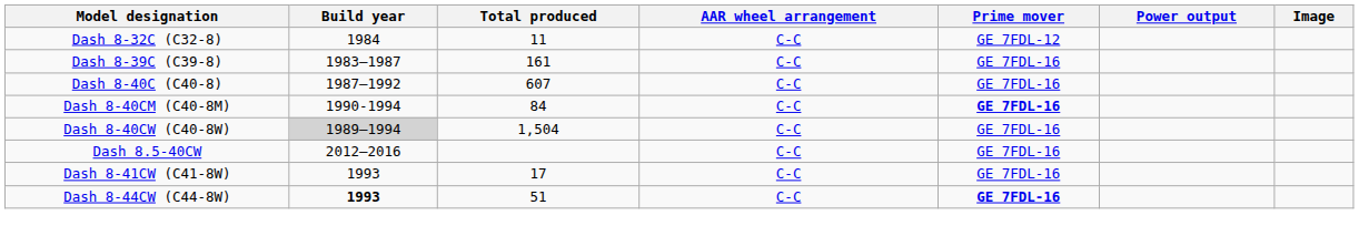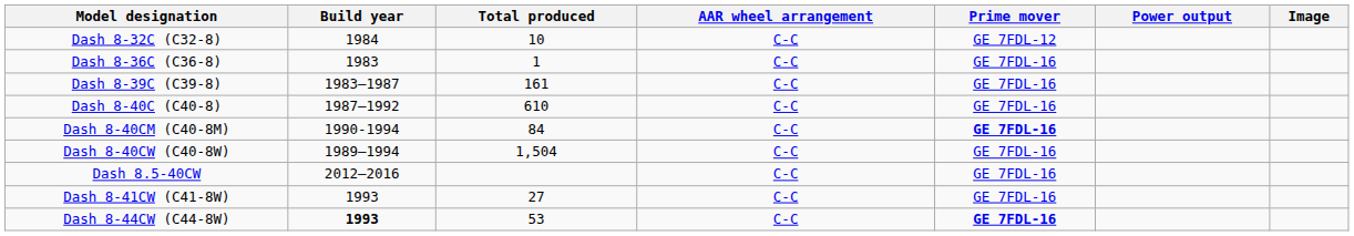 <table class="wikitable sortable" style="width: 100%">
 <tr>
 <th>Model designation</th>
 <th>Build year</th>
 <th>Total produced</th>
 <th class="unsortable"><a href='#'>AAR wheel arrangement</a></th>
 <th><a href='#'>Prime mover</a></th>
 <th><a href='#'>Power output</a></th>
 <th class="unsortable">Image</th>
 </tr>
 <tr align = "center">
 <td><a href='#'>Dash 8-32C</a> (C32-8)</td>
 <td>1984</td>
-<td>11</td>
+<td>10</td>
 <td><a href='#'>C-C</a></td>
 <td><a href='#'>GE 7FDL-12</a></td>
+<td></td>
+<td></td>
+</tr>
+<tr align = "center">
+<td><a href='#'>Dash 8-36C</a> (C36-8)</td>
+<td>1983</td>
+<td>1</td>
+<td><a href='#'>C-C</a></td>
+<td><a href='#'>GE 7FDL-16</a></td>
 <td></td>
 <td></td>
 </tr>
 <tr align = "center">
 <td><a href='#'>Dash 8-39C</a> (C39-8)</td>
 <td>1983–1987</td>
 <td>161</td>
 <td><a href='#'>C-C</a></td>
 <td><a href='#'>GE 7FDL-16</a></td>
 <td></td>
 <td></td>
 </tr>
 <tr align = "center">
 <td><a href='#'>Dash 8-40C</a> (C40-8)</td>
 <td>1987–1992</td>
-<td>607</td>
+<td>610</td>
 <td><a href='#'>C-C</a></td>
 <td><a href='#'>GE 7FDL-16</a></td>
 <td></td>
 <td></td>
 </tr>
 <tr align = "center">
 <td><a href='#'>Dash 8-40CM</a> (C40-8M)</td>
 <td>1990-1994</td>
 <td>84</td>
 <td><a href='#'>C-C</a></td>
 <td><strong><a href='#'>GE 7FDL-16</a></strong></td>
 <td></td>
 <td></td>
 </tr>
 <tr align = "center">
 <td><a href='#'>Dash 8-40CW</a> (C40-8W)</td>
-<td style="background: lightgrey;">1989–1994</td>
+<td>1989–1994</td>
 <td>1,504</td>
 <td><a href='#'>C-C</a></td>
 <td><a href='#'>GE 7FDL-16</a></td>
 <td></td>
 <td></td>
 </tr>
 <tr align = "center">
 <td><a href='#'>Dash 8.5-40CW</a></td>
 <td>2012–2016</td>
 <td></td>
 <td><a href='#'>C-C</a></td>
 <td><a href='#'>GE 7FDL-16</a></td>
 <td></td>
 <td></td>
 </tr>
 <tr align = "center">
 <td><a href='#'>Dash 8-41CW</a> (C41-8W)</td>
 <td>1993</td>
-<td>17</td>
+<td>27</td>
 <td><a href='#'>C-C</a></td>
 <td><a href='#'>GE 7FDL-16</a></td>
 <td></td>
 <td></td>
 </tr>
 <tr align = "center">
 <td><a href='#'>Dash 8-44CW</a> (C44-8W)</td>
 <td><strong>1993</strong></td>
-<td>51</td>
+<td>53</td>
 <td><a href='#'>C-C</a></td>
 <td><strong><a href='#'>GE 7FDL-16</a></strong></td>
 <td></td>
 <td></td>
 </tr>
 </table>
